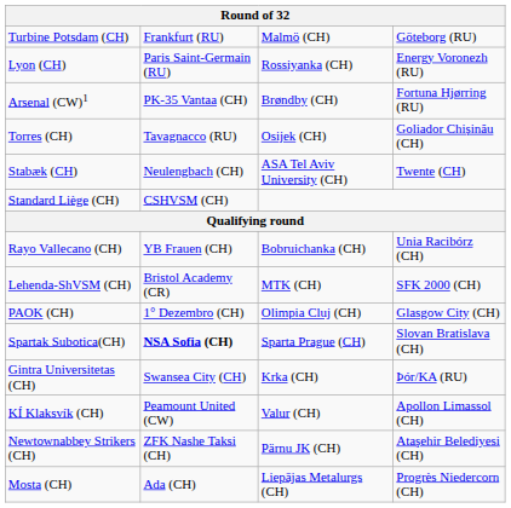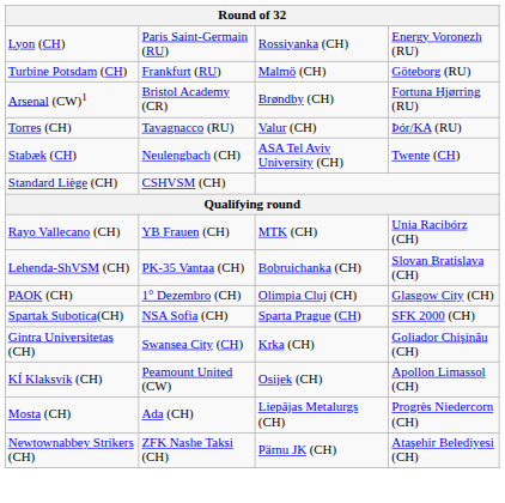 <table class="wikitable">
 <tr>
 <th colspan="4">Round of 32</th>
+</tr>
+<tr>
+<td> <a href='#'>Lyon</a> (<a href='#'>CH</a>)</td>
+<td> <a href='#'>Paris Saint-Germain</a> (<a href='#'>RU</a>)</td>
+<td> <a href='#'>Rossiyanka</a> (CH)</td>
+<td> <a href='#'>Energy Voronezh</a> (RU)</td>
 </tr>
 <tr>
 <td> <a href='#'>Turbine Potsdam</a> (<a href='#'>CH</a>)</td>
 <td> <a href='#'>Frankfurt</a> (<a href='#'>RU</a>)</td>
 <td> <a href='#'>Malmö</a> (CH)</td>
 <td> <a href='#'>Göteborg</a> (RU)</td>
 </tr>
 <tr>
-<td> <a href='#'>Lyon</a> (<a href='#'>CH</a>)</td>
-<td> <a href='#'>Paris Saint-Germain</a> (<a href='#'>RU</a>)</td>
-<td> <a href='#'>Rossiyanka</a> (CH)</td>
-<td> <a href='#'>Energy Voronezh</a> (RU)</td>
-</tr>
-<tr>
 <td> <a href='#'>Arsenal</a> (CW)<sup>1</sup></td>
-<td> <a href='#'>PK-35 Vantaa</a> (CH)</td>
+<td> <a href='#'>Bristol Academy</a> (CR)</td>
 <td> <a href='#'>Brøndby</a> (CH)</td>
 <td> <a href='#'>Fortuna Hjørring</a> (RU)</td>
 </tr>
 <tr>
 <td> <a href='#'>Torres</a> (CH)</td>
 <td> <a href='#'>Tavagnacco</a> (RU)</td>
-<td> <a href='#'>Osijek</a> (CH)</td>
-<td> <a href='#'>Goliador Chişinău</a>  (CH)</td>
+<td> <a href='#'>Valur</a> (CH)</td>
+<td> <a href='#'>Þór/KA</a> (RU)</td>
 </tr>
 <tr>
 <td> <a href='#'>Stabæk</a> (<a href='#'>CH</a>)</td>
 <td> <a href='#'>Neulengbach</a> (CH)</td>
 <td> <a href='#'>ASA Tel Aviv University</a> (CH)</td>
 <td> <a href='#'>Twente</a> (<a href='#'>CH</a>)</td>
 </tr>
 <tr>
 <td> <a href='#'>Standard Liège</a> (CH)</td>
 <td> <a href='#'>CSHVSM</a> (CH)</td>
 </tr>
 <tr>
 <th colspan="4">Qualifying round</th>
 </tr>
 <tr>
 <td> <a href='#'>Rayo Vallecano</a> (CH)</td>
 <td> <a href='#'>YB Frauen</a> (CH)</td>
-<td> <a href='#'>Bobruichanka</a> (CH)</td>
+<td> <a href='#'>MTK</a> (CH)</td>
 <td> <a href='#'>Unia Racibórz</a> (CH)</td>
 </tr>
 <tr>
 <td> <a href='#'>Lehenda-ShVSM</a> (CH)</td>
-<td> <a href='#'>Bristol Academy</a> (CR)</td>
-<td> <a href='#'>MTK</a> (CH)</td>
-<td> <a href='#'>SFK 2000</a> (CH)</td>
+<td> <a href='#'>PK-35 Vantaa</a> (CH)</td>
+<td> <a href='#'>Bobruichanka</a> (CH)</td>
+<td> <a href='#'>Slovan Bratislava</a> (CH)</td>
 </tr>
 <tr>
 <td> <a href='#'>PAOK</a> (CH)</td>
 <td> <a href='#'>1° Dezembro</a> (CH)</td>
 <td> <a href='#'>Olimpia Cluj</a> (CH)</td>
 <td> <a href='#'>Glasgow City</a> (CH)</td>
 </tr>
 <tr>
 <td> <a href='#'>Spartak Subotica</a>(CH)</td>
-<td><strong> <a href='#'>NSA Sofia</a> (CH)</strong></td>
+<td> <a href='#'>NSA Sofia</a> (CH)</td>
 <td> <a href='#'>Sparta Prague</a> (<a href='#'>CH</a>)</td>
-<td> <a href='#'>Slovan Bratislava</a> (CH)</td>
+<td> <a href='#'>SFK 2000</a> (CH)</td>
 </tr>
 <tr>
 <td> <a href='#'>Gintra Universitetas</a> (CH)</td>
 <td> <a href='#'>Swansea City</a> (<a href='#'>CH</a>)</td>
 <td> <a href='#'>Krka</a> (CH)</td>
-<td> <a href='#'>Þór/KA</a> (RU)</td>
+<td> <a href='#'>Goliador Chişinău</a>  (CH)</td>
 </tr>
 <tr>
 <td> <a href='#'>KÍ Klaksvík</a> (CH)</td>
 <td> <a href='#'>Peamount United</a> (CW)</td>
-<td> <a href='#'>Valur</a> (CH)</td>
+<td> <a href='#'>Osijek</a> (CH)</td>
 <td> <a href='#'>Apollon Limassol</a> (CH)</td>
+</tr>
+<tr>
+<td> <a href='#'>Mosta</a> (CH)</td>
+<td> <a href='#'>Ada</a> (CH)</td>
+<td> <a href='#'>Liepājas Metalurgs</a> (CH)</td>
+<td> <a href='#'>Progrès Niedercorn</a> (CH)</td>
 </tr>
 <tr>
 <td> <a href='#'>Newtownabbey Strikers</a> (CH)</td>
 <td> <a href='#'>ZFK Nashe Taksi</a> (CH)</td>
 <td> <a href='#'>Pärnu JK</a> (CH)</td>
 <td> <a href='#'>Ataşehir Belediyesi</a> (CH)</td>
 </tr>
-<tr>
-<td> <a href='#'>Mosta</a> (CH)</td>
-<td> <a href='#'>Ada</a> (CH)</td>
-<td> <a href='#'>Liepājas Metalurgs</a> (CH)</td>
-<td> <a href='#'>Progrès Niedercorn</a> (CH)</td>
-</tr>
 </table>
